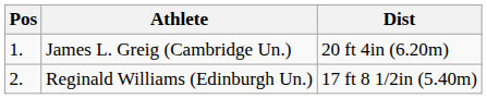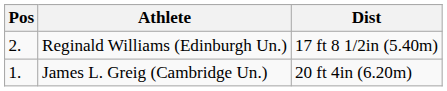 <table class="wikitable">
 <tr>
 <th>Pos</th>
 <th>Athlete</th>
 <th>Dist</th>
 </tr>
 <tr>
+<td>2.</td>
+<td>Reginald Williams (Edinburgh Un.)</td>
+<td>17 ft 8 1/2in (5.40m)</td>
+</tr>
+<tr>
 <td>1.</td>
 <td>James L. Greig (Cambridge Un.)</td>
 <td>20 ft 4in (6.20m)</td>
 </tr>
-<tr>
-<td>2.</td>
-<td>Reginald Williams (Edinburgh Un.)</td>
-<td>17 ft 8 1/2in (5.40m)</td>
-</tr>
 </table>
